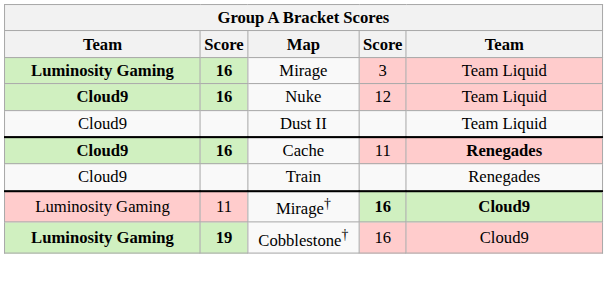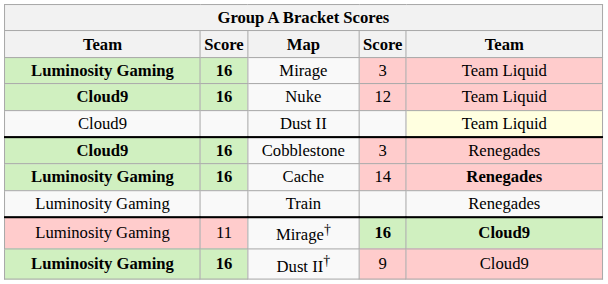 <table class="wikitable" style="text-align: center;">
 <tr>
 <th colspan=5>Group A Bracket Scores</th>
 </tr>
 <tr>
 <th width="181px">Team</th>
 <th width="20px">Score</th>
 <th width="100px">Map</th>
 <th width="20px">Score</th>
 <th width="181px">Team</th>
 </tr>
 <tr>
 <td style="background: #D0F0C0;"><strong>Luminosity Gaming</strong></td>
 <td style="background: #D0F0C0;"><strong>16</strong></td>
 <td>Mirage</td>
 <td style="background: #FFCCCC;">3</td>
 <td style="background: #FFCCCC;">Team Liquid</td>
 </tr>
 <tr>
 <td style="background: #D0F0C0;"><strong>Cloud9</strong></td>
 <td style="background: #D0F0C0;"><strong>16</strong></td>
 <td>Nuke</td>
 <td style="background: #FFCCCC;">12</td>
 <td style="background: #FFCCCC;">Team Liquid</td>
 </tr>
 <tr style="text-align:center;border-width:0 0 2px 0; border-style:solid;border-color:black;">
 <td>Cloud9</td>
 <td></td>
 <td>Dust II</td>
 <td></td>
-<td>Team Liquid</td>
+<td style="background: lightyellow;">Team Liquid</td>
 </tr>
 <tr>
 <td style="background: #D0F0C0;"><strong>Cloud9</strong></td>
 <td style="background: #D0F0C0;"><strong>16</strong></td>
+<td>Cobblestone</td>
+<td style="background: #FFCCCC;">3</td>
+<td style="background: #FFCCCC;">Renegades</td>
+</tr>
+<tr>
+<td style="background: #D0F0C0;"><strong>Luminosity Gaming</strong></td>
+<td style="background: #D0F0C0;"><strong>16</strong></td>
 <td>Cache</td>
-<td style="background: #FFCCCC;">11</td>
+<td style="background: #FFCCCC;">14</td>
 <td style="background: #FFCCCC;"><strong>Renegades</strong></td>
 </tr>
 <tr style="text-align:center;border-width:0 0 2px 0; border-style:solid;border-color:black;">
-<td>Cloud9</td>
+<td>Luminosity Gaming</td>
 <td></td>
 <td>Train</td>
 <td></td>
 <td>Renegades</td>
 </tr>
 <tr>
 <td style="background: #FFCCCC;">Luminosity Gaming</td>
 <td style="background: #FFCCCC;">11</td>
 <td>Mirage<sup>†</sup></td>
 <td style="background: #D0F0C0;"><strong>16</strong></td>
 <td style="background: #D0F0C0;"><strong>Cloud9</strong></td>
 </tr>
 <tr>
 <td style="background: #D0F0C0;"><strong>Luminosity Gaming</strong></td>
-<td style="background: #D0F0C0;"><strong>19</strong></td>
-<td>Cobblestone<sup>†</sup></td>
-<td style="background: #FFCCCC;">16</td>
+<td style="background: #D0F0C0;"><strong>16</strong></td>
+<td>Dust II<sup>†</sup></td>
+<td style="background: #FFCCCC;">9</td>
 <td style="background: #FFCCCC;">Cloud9</td>
 </tr>
 </table>
